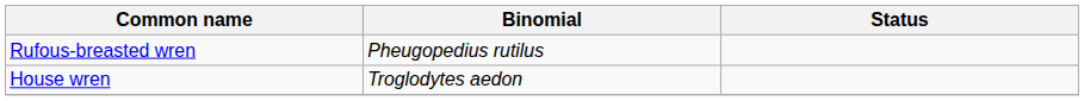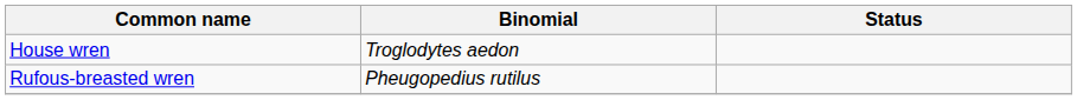 <table width=72% class="wikitable">
 <tr>
 <th width=24%>Common name</th>
 <th width=24%>Binomial</th>
 <th width=24%>Status</th>
 </tr>
 <tr>
+<td><a href='#'>House wren</a></td>
+<td><em>Troglodytes aedon</em></td>
+<td></td>
+</tr>
+<tr>
 <td><a href='#'>Rufous-breasted wren</a></td>
 <td><em>Pheugopedius rutilus</em></td>
 <td></td>
 </tr>
 <tr>
-<td><a href='#'>House wren</a></td>
-<td><em>Troglodytes aedon</em></td>
-<td></td>
-</tr>
-<tr>
 </tr>
 </table>
